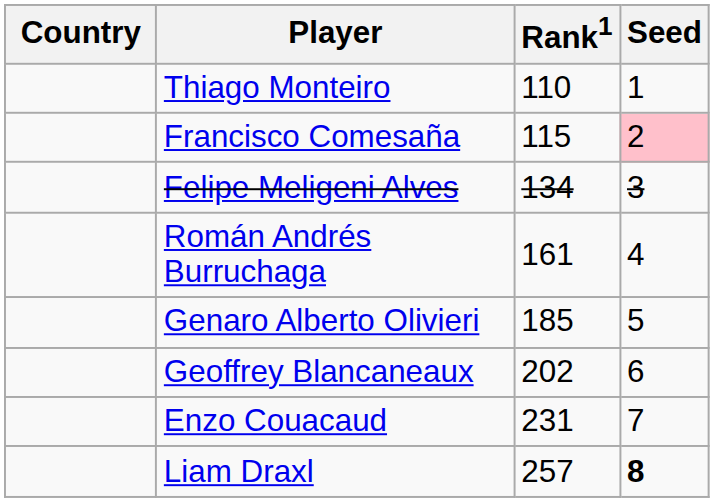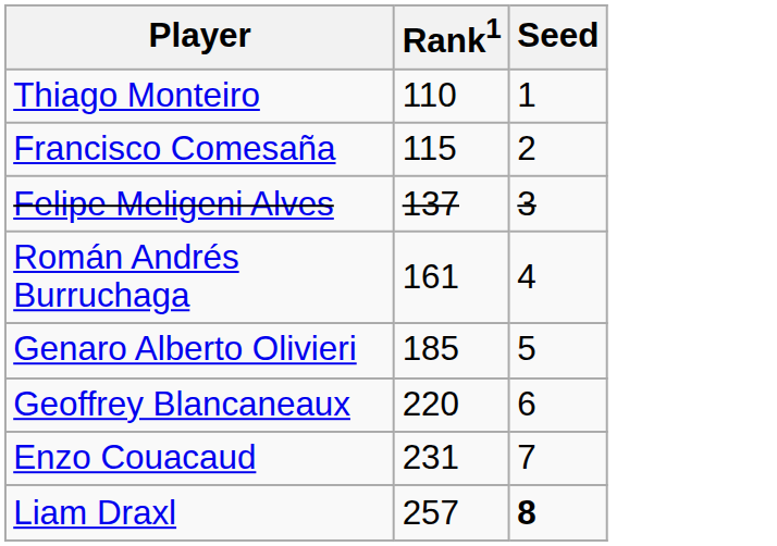 <table class="sortable wikitable">
 <tr>
-<th width="70">Country</th>
 <th width="175">Player</th>
 <th>Rank<sup>1</sup></th>
 <th>Seed</th>
 </tr>
 <tr>
-<td></td>
 <td><a href='#'>Thiago Monteiro</a></td>
 <td>110</td>
 <td>1</td>
 </tr>
 <tr>
-<td></td>
 <td><a href='#'>Francisco Comesaña</a></td>
 <td>115</td>
-<td style="background: pink;">2</td>
+<td>2</td>
 </tr>
 <tr>
-<td><s></s></td>
 <td><s><a href='#'>Felipe Meligeni Alves</a></s></td>
-<td><s>134</s></td>
+<td><s>137</s></td>
 <td><s>3</s></td>
 </tr>
 <tr>
-<td></td>
 <td><a href='#'>Román Andrés Burruchaga</a></td>
 <td>161</td>
 <td>4</td>
 </tr>
 <tr>
-<td></td>
 <td><a href='#'>Genaro Alberto Olivieri</a></td>
 <td>185</td>
 <td>5</td>
 </tr>
 <tr>
-<td></td>
 <td><a href='#'>Geoffrey Blancaneaux</a></td>
-<td>202</td>
+<td>220</td>
 <td>6</td>
 </tr>
 <tr>
-<td></td>
 <td><a href='#'>Enzo Couacaud</a></td>
 <td>231</td>
 <td>7</td>
 </tr>
 <tr>
-<td></td>
 <td><a href='#'>Liam Draxl</a></td>
 <td>257</td>
 <td><strong>8</strong></td>
 </tr>
 </table>
